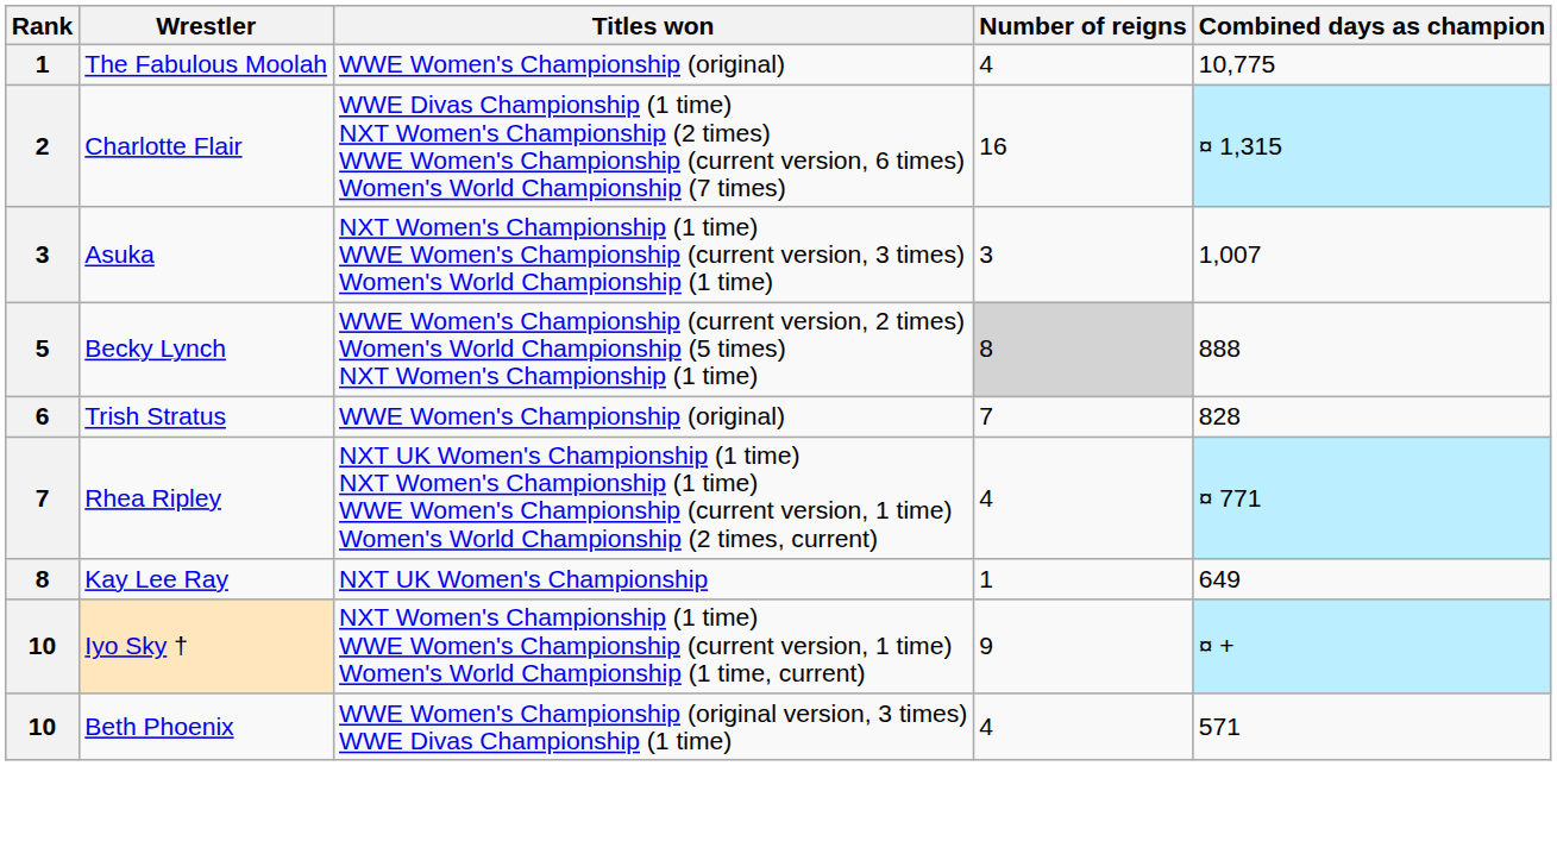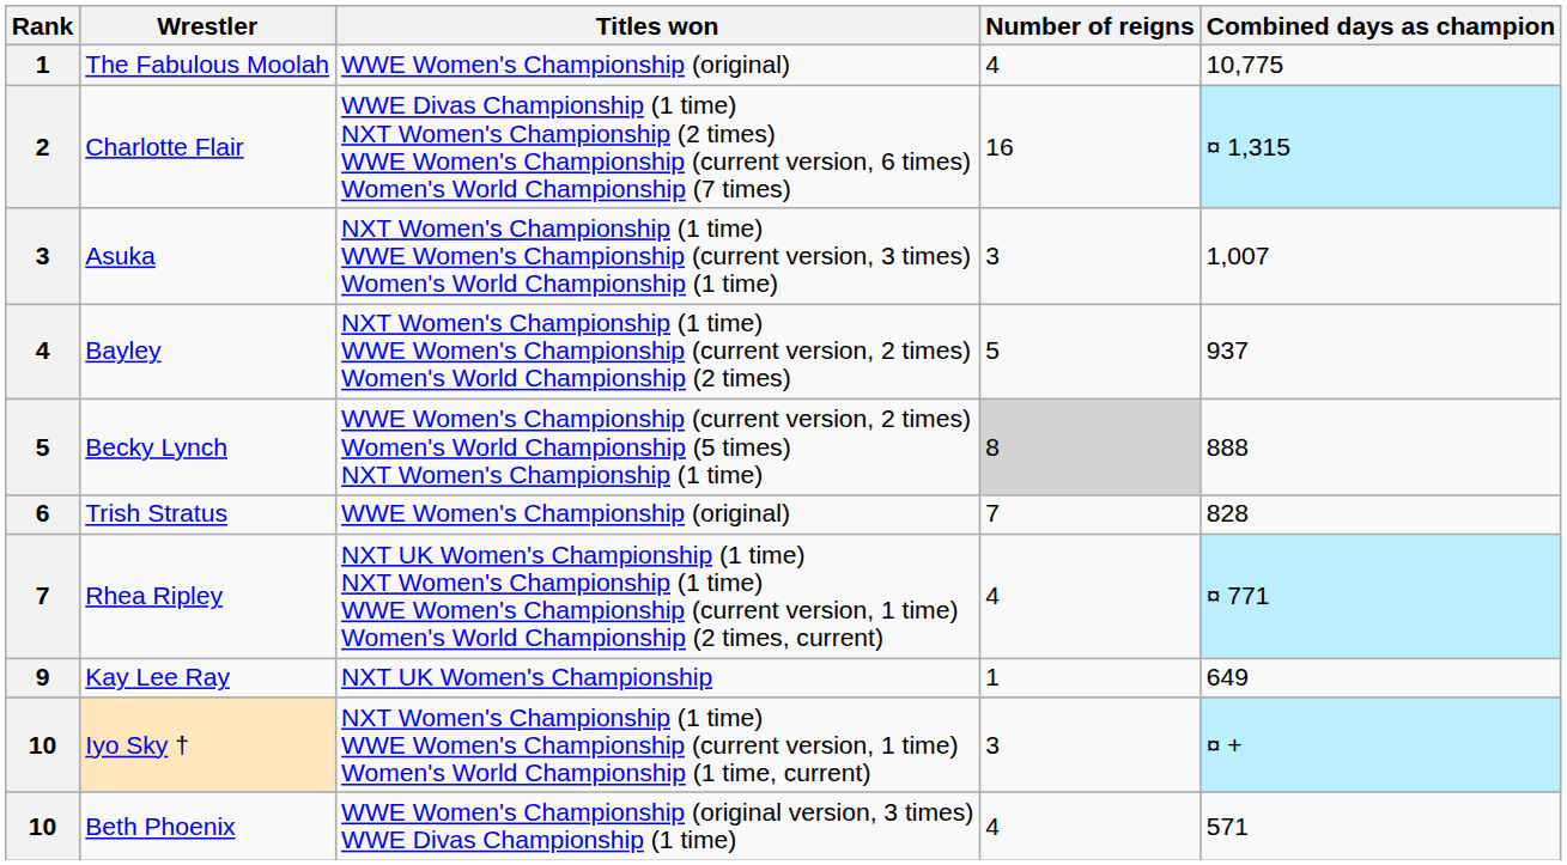 <table class="wikitable" style="font-size:85%;">
 <tr>
 <th>Rank</th>
 <th>Wrestler</th>
 <th>Titles won</th>
 <th>Number of reigns</th>
 <th>Combined days as champion</th>
 </tr>
 <tr>
 <th>1</th>
 <td><a href='#'>The Fabulous Moolah</a></td>
 <td><a href='#'>WWE Women's Championship</a> (original)</td>
 <td>4</td>
 <td>10,775</td>
 </tr>
 <tr>
 <th>2</th>
 <td><a href='#'>Charlotte Flair</a></td>
 <td><a href='#'>WWE Divas Championship</a> (1 time)<br><a href='#'>NXT Women's Championship</a> (2 times)<br><a href='#'>WWE Women's Championship</a> (current version, 6 times)<br><a href='#'>Women's World Championship</a> (7 times)</td>
 <td>16</td>
 <td style="background-color:#bbeeff">¤ 1,315</td>
 </tr>
 <tr>
 <th>3</th>
 <td><a href='#'>Asuka</a></td>
 <td><a href='#'>NXT Women's Championship</a> (1 time)<br><a href='#'>WWE Women's Championship</a> (current version, 3 times)<br><a href='#'>Women's World Championship</a> (1 time)</td>
 <td>3</td>
 <td>1,007</td>
 </tr>
 <tr>
+<th>4</th>
+<td><a href='#'>Bayley</a></td>
+<td><a href='#'>NXT Women's Championship</a> (1 time)<br><a href='#'>WWE Women's Championship</a> (current version, 2 times)<br><a href='#'>Women's World Championship</a> (2 times)</td>
+<td>5</td>
+<td>937</td>
+</tr>
+<tr>
 <th>5</th>
 <td><a href='#'>Becky Lynch</a></td>
 <td><a href='#'>WWE Women's Championship</a> (current version, 2 times) <br><a href='#'>Women's World Championship</a> (5 times) <br><a href='#'>NXT Women's Championship</a> (1 time)</td>
 <td style="background: lightgrey;">8</td>
 <td>888</td>
 </tr>
 <tr>
 <th>6</th>
 <td><a href='#'>Trish Stratus</a></td>
 <td><a href='#'>WWE Women's Championship</a> (original)</td>
 <td>7</td>
 <td>828</td>
 </tr>
 <tr>
 <th>7</th>
 <td><a href='#'>Rhea Ripley</a></td>
 <td><a href='#'>NXT UK Women's Championship</a> (1 time)<br><a href='#'>NXT Women's Championship</a> (1 time)<br><a href='#'>WWE Women's Championship</a> (current version, 1 time)<br><a href='#'>Women's World Championship</a> (2 times, current)</td>
 <td>4</td>
 <td style="background-color:#bbeeff">¤ 771</td>
 </tr>
 <tr>
-<th>8</th>
+<th>9</th>
 <td><a href='#'>Kay Lee Ray</a></td>
 <td><a href='#'>NXT UK Women's Championship</a></td>
 <td>1</td>
 <td>649</td>
 </tr>
 <tr>
 <th>10</th>
 <td style="background-color:#ffe6bd"><a href='#'>Iyo Sky</a> †</td>
 <td><a href='#'>NXT Women's Championship</a> (1 time)<br><a href='#'>WWE Women's Championship</a> (current version, 1 time)<br><a href='#'>Women's World Championship</a> (1 time, current)</td>
-<td>9</td>
+<td>3</td>
 <td style="background-color:#bbeeff">¤ +</td>
 </tr>
 <tr>
 <th>10</th>
 <td><a href='#'>Beth Phoenix</a></td>
 <td><a href='#'>WWE Women's Championship</a> (original version, 3 times)<br><a href='#'>WWE Divas Championship</a> (1 time)</td>
 <td>4</td>
 <td>571</td>
 </tr>
 </table>
